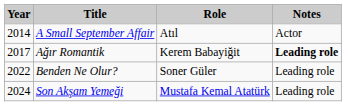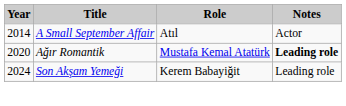 <table class="wikitable" style="font-size:90%">
 <tr>
 <th style="background:#CCCCCC">Year</th>
 <th style="background:#CCCCCC">Title</th>
 <th style="background:#CCCCCC">Role</th>
 <th style="background:#CCCCCC">Notes</th>
 </tr>
 <tr>
 <td>2014</td>
 <td><em><a href='#'>A Small September Affair</a></em></td>
 <td>Atıl</td>
 <td>Actor</td>
 </tr>
 <tr>
-<td>2017</td>
+<td>2020</td>
 <td><em>Ağır Romantik</em></td>
-<td>Kerem Babayiğit</td>
+<td><a href='#'>Mustafa Kemal Atatürk</a></td>
 <td><strong>Leading role</strong></td>
-</tr>
-<tr>
-<td>2022</td>
-<td><em>Benden Ne Olur?</em></td>
-<td>Soner Güler</td>
-<td>Leading role</td>
 </tr>
 <tr>
 <td>2024</td>
 <td><em><a href='#'>Son Akşam Yemeği</a></em></td>
-<td><a href='#'>Mustafa Kemal Atatürk</a></td>
+<td>Kerem Babayiğit</td>
 <td>Leading role</td>
 </tr>
 </table>
